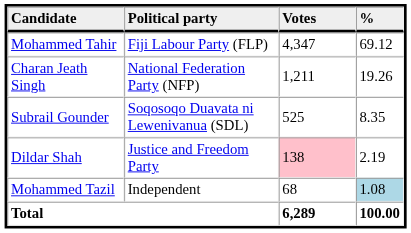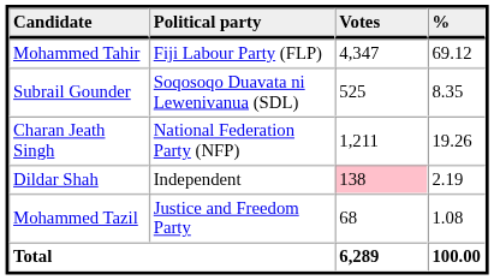 <table table width="70%" border="1" align="center" cellpadding=3 cellspacing=0 style="margin:5px; border:3px solid;">
 <tr>
 <td td width="30%" style="border-bottom:3px solid; background:#efefef;"><strong>Candidate</strong></td>
 <td td width="40%" style="border-bottom:3px solid; background:#efefef;"><strong>Political party</strong></td>
 <td td width="20%" style="border-bottom:3px solid; background:#efefef;"><strong>Votes</strong></td>
 <td td width="10%" style="border-bottom:3px solid; background:#efefef;"><strong>%</strong></td>
 </tr>
 <tr>
 <td><a href='#'>Mohammed Tahir</a></td>
 <td><a href='#'>Fiji Labour Party</a> (FLP)</td>
 <td>4,347</td>
 <td>69.12</td>
 </tr>
 <tr>
+<td><a href='#'>Subrail Gounder</a></td>
+<td><a href='#'>Soqosoqo Duavata ni Lewenivanua</a> (SDL)</td>
+<td>525</td>
+<td>8.35</td>
+</tr>
+<tr>
 <td><a href='#'>Charan Jeath Singh</a></td>
 <td><a href='#'>National Federation Party</a> (NFP)</td>
 <td>1,211</td>
 <td>19.26</td>
 </tr>
 <tr>
-<td><a href='#'>Subrail Gounder</a></td>
-<td><a href='#'>Soqosoqo Duavata ni Lewenivanua</a> (SDL)</td>
-<td>525</td>
-<td>8.35</td>
-</tr>
-<tr>
 <td><a href='#'>Dildar Shah</a></td>
-<td><a href='#'>Justice and Freedom Party</a></td>
+<td>Independent</td>
 <td style="background: pink;">138</td>
 <td>2.19</td>
 </tr>
 <tr>
 <td><a href='#'>Mohammed Tazil</a></td>
-<td>Independent</td>
+<td><a href='#'>Justice and Freedom Party</a></td>
 <td>68</td>
-<td style="background: lightblue;">1.08</td>
+<td>1.08</td>
 </tr>
 <tr>
 <td colspan=2><strong>Total</strong></td>
 <td><strong>6,289</strong></td>
 <td><strong>100.00</strong></td>
 </tr>
 <tr>
 </tr>
 </table>
